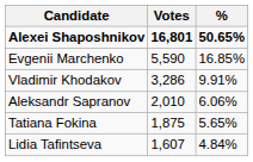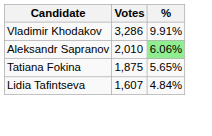 <table class="wikitable sortable">
 <tr>
 <th>Candidate</th>
 <th>Votes</th>
 <th>%</th>
-</tr>
-<tr>
-<td><strong>Alexei Shaposhnikov</strong></td>
-<td><strong>16,801</strong></td>
-<td><strong>50.65%</strong></td>
-</tr>
-<tr>
-<td>Evgenii Marchenko</td>
-<td>5,590</td>
-<td>16.85%</td>
 </tr>
 <tr>
 <td>Vladimir Khodakov</td>
 <td>3,286</td>
 <td>9.91%</td>
 </tr>
 <tr>
 <td>Aleksandr Sapranov</td>
 <td>2,010</td>
-<td>6.06%</td>
+<td style="background: lightgreen;">6.06%</td>
 </tr>
 <tr>
 <td>Tatiana Fokina</td>
 <td>1,875</td>
 <td>5.65%</td>
 </tr>
 <tr>
 <td>Lidia Tafintseva</td>
 <td>1,607</td>
 <td>4.84%</td>
 </tr>
 </table>
